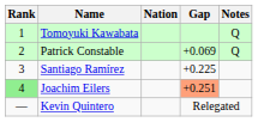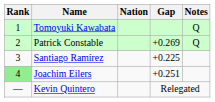 <table class="wikitable sortable" style="text-align:center">
 <tr>
 <th>Rank</th>
 <th>Name</th>
 <th>Nation</th>
 <th>Gap</th>
 <th>Notes</th>
 </tr>
 <tr bgcolor=ccffcc>
 <td>1</td>
 <td align=left><a href='#'>Tomoyuki Kawabata</a></td>
 <td align=left></td>
 <td></td>
 <td>Q</td>
 </tr>
 <tr bgcolor=ccffcc>
 <td>2</td>
 <td align=left>Patrick Constable</td>
 <td align=left></td>
-<td>+0.069</td>
+<td>+0.269</td>
 <td>Q</td>
 </tr>
 <tr>
 <td>3</td>
 <td align=left><a href='#'>Santiago Ramírez</a></td>
 <td align=left></td>
 <td>+0.225</td>
 <td></td>
 </tr>
 <tr>
 <td style="background: lightgreen;">4</td>
 <td align=left><a href='#'>Joachim Eilers</a></td>
 <td align=left></td>
-<td style="background: lightsalmon;">+0.251</td>
+<td>+0.251</td>
 <td></td>
 </tr>
 <tr>
 <td>—</td>
 <td align=left><a href='#'>Kevin Quintero</a></td>
 <td align=left></td>
 <td colspan=2>Relegated</td>
 </tr>
 </table>
